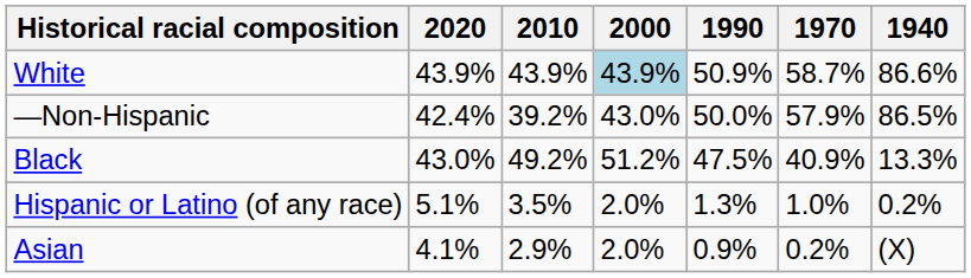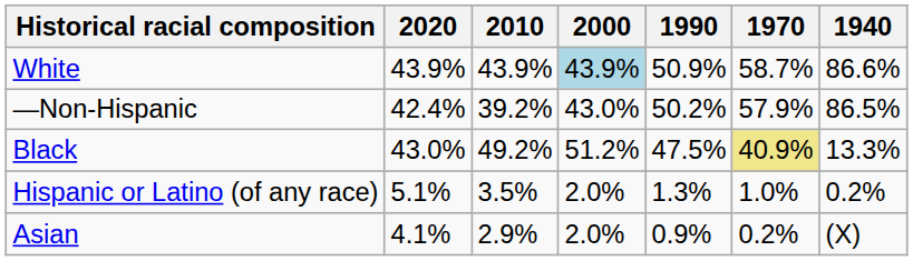 <table class="wikitable sortable collapsible mw-collapsed" style="font-size: 90%; margin: 1em auto 1em auto;" style="font-size: 90%;">
 <tr>
 <th>Historical racial composition</th>
 <th>2020</th>
 <th>2010</th>
 <th>2000</th>
 <th>1990</th>
 <th>1970</th>
 <th>1940</th>
 </tr>
 <tr>
 <td><a href='#'>White</a></td>
 <td>43.9%</td>
 <td>43.9%</td>
 <td style="background: lightblue;">43.9%</td>
 <td>50.9%</td>
 <td>58.7%</td>
 <td>86.6%</td>
 </tr>
 <tr>
 <td>—Non-Hispanic</td>
 <td>42.4%</td>
 <td>39.2%</td>
 <td>43.0%</td>
-<td>50.0%</td>
+<td>50.2%</td>
 <td>57.9%</td>
 <td>86.5%</td>
 </tr>
 <tr>
 <td><a href='#'>Black</a></td>
 <td>43.0%</td>
 <td>49.2%</td>
 <td>51.2%</td>
 <td>47.5%</td>
-<td>40.9%</td>
+<td style="background: khaki;">40.9%</td>
 <td>13.3%</td>
 </tr>
 <tr>
 <td><a href='#'>Hispanic or Latino</a> (of any race)</td>
 <td>5.1%</td>
 <td>3.5%</td>
 <td>2.0%</td>
 <td>1.3%</td>
 <td>1.0%</td>
 <td>0.2%</td>
 </tr>
 <tr>
 <td><a href='#'>Asian</a></td>
 <td>4.1%</td>
 <td>2.9%</td>
 <td>2.0%</td>
 <td>0.9%</td>
 <td>0.2%</td>
 <td>(X)</td>
 </tr>
 </table>
